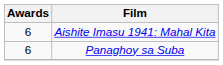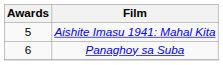 <table class="wikitable" style="text-align:center;">
 <tr>
 <th scope="col" width="55">Awards</th>
 <th scope="col" align="center">Film</th>
 </tr>
 <tr>
-<td style="text-align:center">6</td>
+<td style="text-align:center">5</td>
 <td><em><a href='#'>Aishite Imasu 1941: Mahal Kita</a></em></td>
 </tr>
 <tr>
 <td style="text-align:center">6</td>
 <td><em><a href='#'>Panaghoy sa Suba</a></em></td>
 </tr>
 <tr>
 </tr>
 </table>
